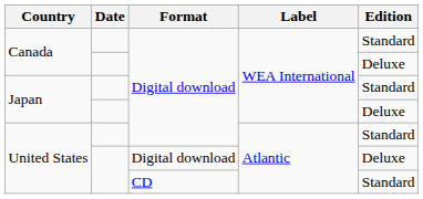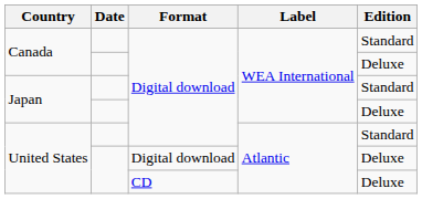 <table class="wikitable plainrowheaders">
 <tr>
 <th scope="col">Country</th>
 <th>Date</th>
 <th>Format</th>
 <th>Label</th>
 <th>Edition</th>
 </tr>
 <tr>
 <td rowspan="2">Canada</td>
 <td></td>
 <td rowspan="5"><a href='#'>Digital download</a></td>
 <td rowspan="4"><a href='#'>WEA International</a></td>
 <td>Standard</td>
 </tr>
 <tr>
 <td></td>
 <td>Deluxe</td>
 </tr>
 <tr>
 <td rowspan="2">Japan</td>
 <td></td>
 <td>Standard</td>
 </tr>
 <tr>
 <td></td>
 <td>Deluxe</td>
 </tr>
 <tr>
 <td rowspan="3">United States</td>
 <td></td>
 <td rowspan="3"><a href='#'>Atlantic</a></td>
 <td>Standard</td>
 </tr>
 <tr>
 <td rowspan="2"></td>
 <td>Digital download</td>
 <td>Deluxe</td>
 </tr>
 <tr>
 <td><a href='#'>CD</a></td>
-<td>Standard</td>
+<td>Deluxe</td>
 </tr>
 </table>
